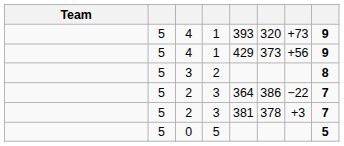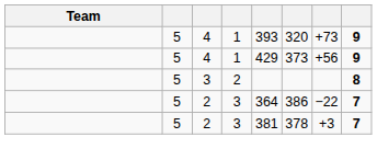 <table class="wikitable" style="text-align: center; font-size:90% ">
 <tr>
 <th width=160>Team</th>
 <th width=25></th>
 <th width=25></th>
 <th width=25></th>
 <th width=25></th>
 <th width=25></th>
 <th width=25></th>
 <th width=25></th>
 </tr>
 <tr>
 <td align=left></td>
 <td>5</td>
 <td>4</td>
 <td>1</td>
 <td>393</td>
 <td>320</td>
 <td>+73</td>
 <td><strong>9</strong></td>
 </tr>
 <tr>
 <td align=left></td>
 <td>5</td>
 <td>4</td>
 <td>1</td>
 <td>429</td>
 <td>373</td>
 <td>+56</td>
 <td><strong>9</strong></td>
 </tr>
 <tr>
 <td align=left></td>
 <td>5</td>
 <td>3</td>
 <td>2</td>
 <td></td>
 <td></td>
 <td></td>
 <td><strong>8</strong></td>
 </tr>
 <tr>
 <td align=left></td>
 <td>5</td>
 <td>2</td>
 <td>3</td>
 <td>364</td>
 <td>386</td>
 <td>−22</td>
 <td><strong>7</strong></td>
 </tr>
 <tr>
 <td align=left></td>
 <td>5</td>
 <td>2</td>
 <td>3</td>
 <td>381</td>
 <td>378</td>
 <td>+3</td>
 <td><strong>7</strong></td>
 </tr>
-<tr>
-<td align=left></td>
-<td>5</td>
-<td>0</td>
-<td>5</td>
-<td></td>
-<td></td>
-<td></td>
-<td><strong>5</strong></td>
-</tr>
 </table>
